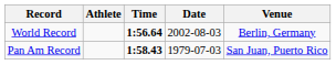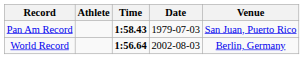 <table class="wikitable" style="text-align:center;">
 <tr>
 <th>Record</th>
 <th>Athlete</th>
 <th>Time</th>
 <th>Date</th>
 <th>Venue</th>
 </tr>
 <tr>
+<td><a href='#'>Pan Am Record</a></td>
+<td></td>
+<td><strong>1:58.43</strong></td>
+<td>1979-07-03</td>
+<td> <a href='#'>San Juan, Puerto Rico</a></td>
+</tr>
+<tr>
 <td><a href='#'>World Record</a></td>
 <td></td>
 <td><strong>1:56.64</strong></td>
 <td>2002-08-03</td>
 <td> <a href='#'>Berlin, Germany</a></td>
 </tr>
-<tr>
-<td><a href='#'>Pan Am Record</a></td>
-<td></td>
-<td><strong>1:58.43</strong></td>
-<td>1979-07-03</td>
-<td> <a href='#'>San Juan, Puerto Rico</a></td>
-</tr>
 </table>
